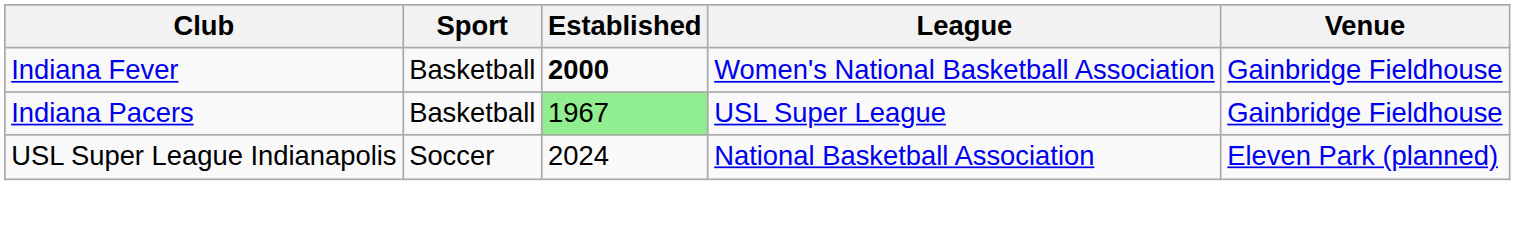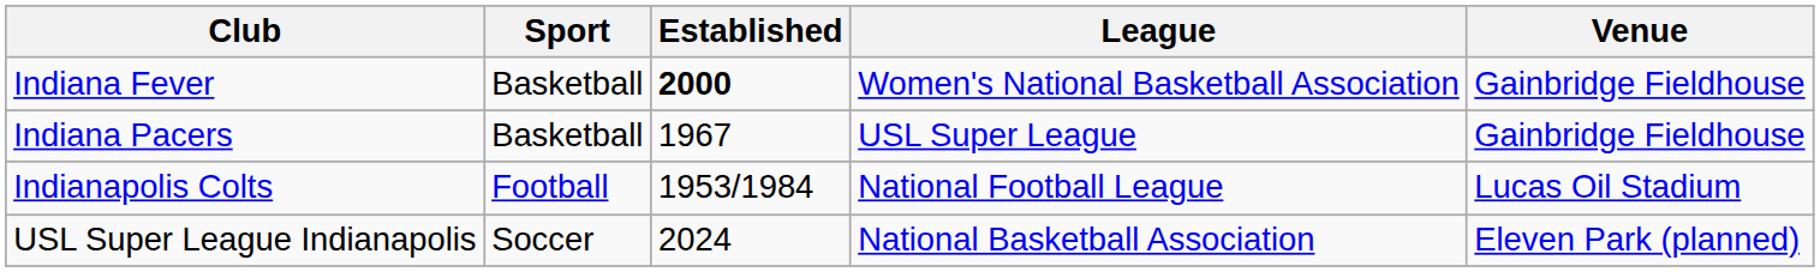 <table class="wikitable sortable">
 <tr>
 <th>Club</th>
 <th>Sport</th>
 <th>Established</th>
 <th>League</th>
 <th>Venue</th>
 </tr>
 <tr>
 <td><a href='#'>Indiana Fever</a></td>
 <td>Basketball</td>
 <td><strong>2000</strong></td>
 <td><a href='#'>Women's National Basketball Association</a></td>
 <td><a href='#'>Gainbridge Fieldhouse</a></td>
 </tr>
 <tr>
 <td><a href='#'>Indiana Pacers</a></td>
 <td>Basketball</td>
-<td style="background: lightgreen;">1967</td>
+<td>1967</td>
 <td><a href='#'>USL Super League</a></td>
 <td><a href='#'>Gainbridge Fieldhouse</a></td>
+</tr>
+<tr>
+<td><a href='#'>Indianapolis Colts</a></td>
+<td><a href='#'>Football</a></td>
+<td>1953/1984</td>
+<td><a href='#'>National Football League</a></td>
+<td><a href='#'>Lucas Oil Stadium</a></td>
 </tr>
 <tr>
 <td>USL Super League Indianapolis</td>
 <td>Soccer</td>
 <td>2024</td>
 <td><a href='#'>National Basketball Association</a></td>
 <td><a href='#'>Eleven Park (planned)</a></td>
 </tr>
 </table>
